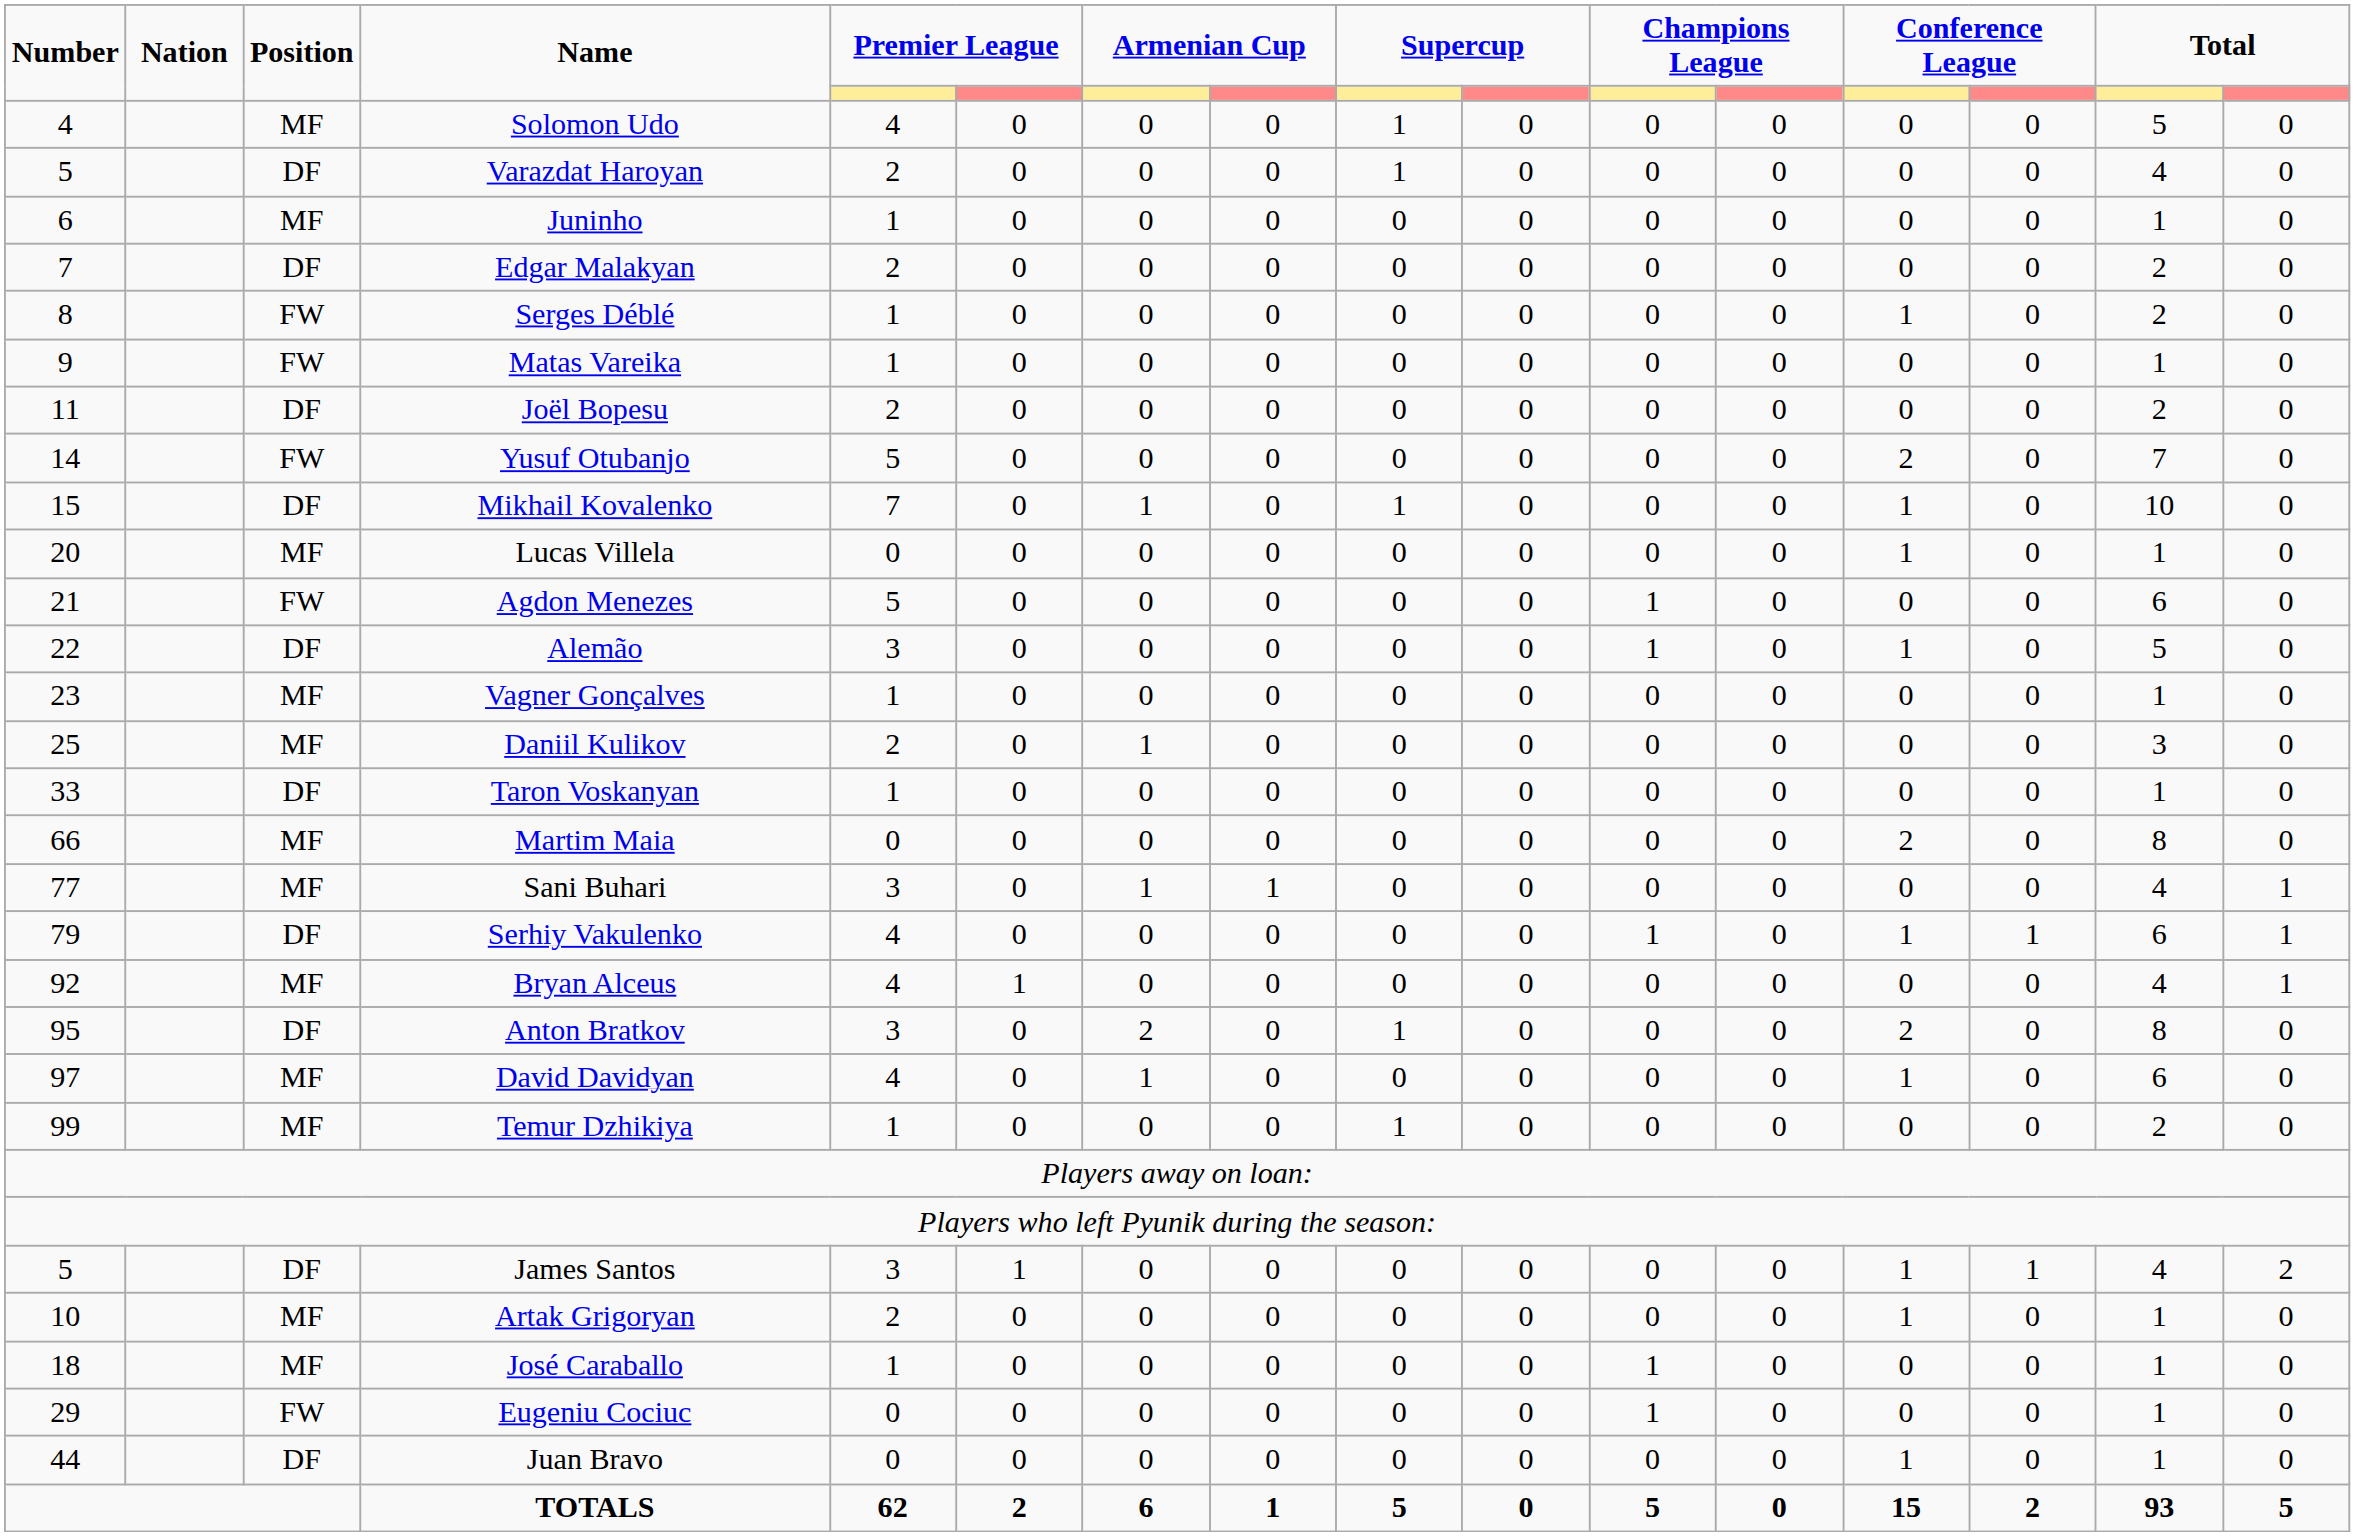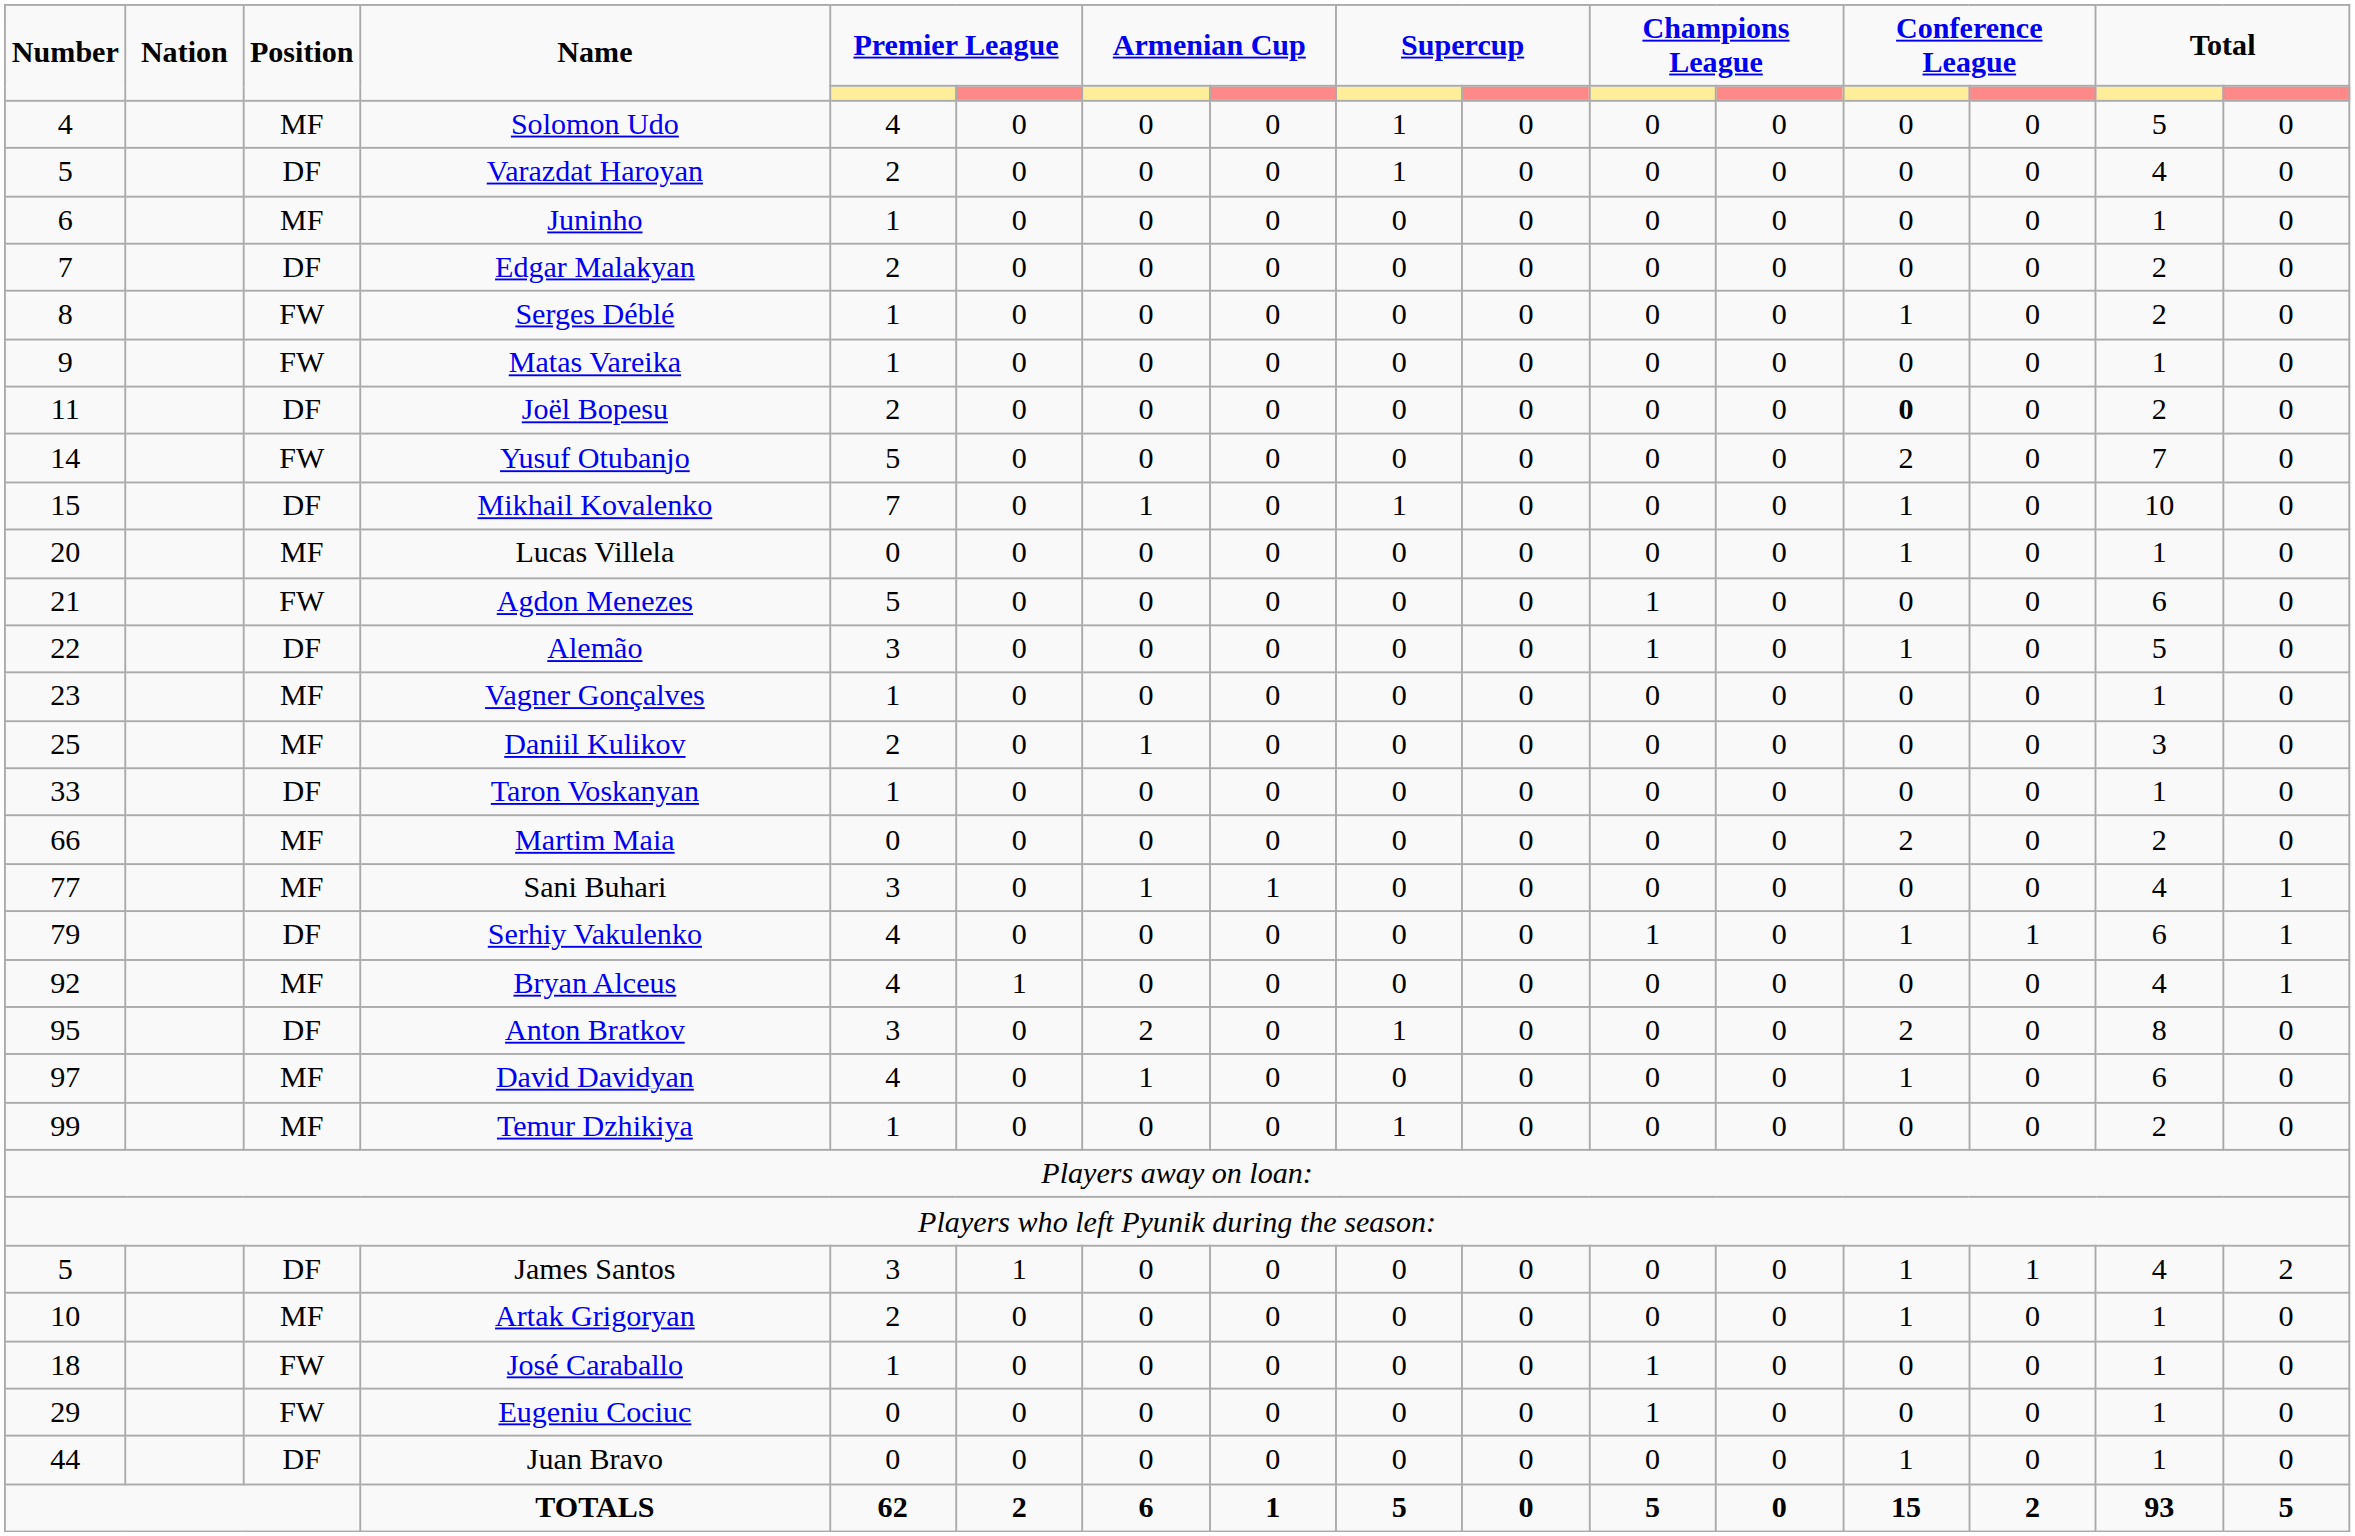 <table class="wikitable" style="text-align:center;">
 <tr>
 <td rowspan="2"  style="width:5%; text-align:center;"><strong>Number</strong></td>
 <td rowspan="2"  style="width:5%; text-align:center;"><strong>Nation</strong></td>
 <td rowspan="2"  style="width:5%; text-align:center;"><strong>Position</strong></td>
 <td rowspan="2"  style="width:20%; text-align:center;"><strong>Name</strong></td>
 <td colspan="2" style="text-align:center;"><strong><a href='#'>Premier League</a></strong></td>
 <td colspan="2" style="text-align:center;"><strong><a href='#'>Armenian Cup</a></strong></td>
 <td colspan="2" style="text-align:center;"><strong><a href='#'>Supercup</a></strong></td>
 <td colspan="2" style="text-align:center;"><strong><a href='#'>Champions League</a></strong></td>
 <td colspan="2" style="text-align:center;"><strong><a href='#'>Conference League</a></strong></td>
 <td colspan="2" style="text-align:center;"><strong>Total</strong></td>
 </tr>
 <tr>
 <th style="width:60px; background:#fe9;"></th>
 <th style="width:60px; background:#ff8888;"></th>
 <th style="width:60px; background:#fe9;"></th>
 <th style="width:60px; background:#ff8888;"></th>
 <th style="width:60px; background:#fe9;"></th>
 <th style="width:60px; background:#ff8888;"></th>
 <th style="width:60px; background:#fe9;"></th>
 <th style="width:60px; background:#ff8888;"></th>
 <th style="width:60px; background:#fe9;"></th>
 <th style="width:60px; background:#ff8888;"></th>
 <th style="width:60px; background:#fe9;"></th>
 <th style="width:60px; background:#ff8888;"></th>
 </tr>
 <tr>
 <td>4</td>
 <td></td>
 <td>MF</td>
 <td><a href='#'>Solomon Udo</a></td>
 <td>4</td>
 <td>0</td>
 <td>0</td>
 <td>0</td>
 <td>1</td>
 <td>0</td>
 <td>0</td>
 <td>0</td>
 <td>0</td>
 <td>0</td>
 <td>5</td>
 <td>0</td>
 </tr>
 <tr>
 <td>5</td>
 <td></td>
 <td>DF</td>
 <td><a href='#'>Varazdat Haroyan</a></td>
 <td>2</td>
 <td>0</td>
 <td>0</td>
 <td>0</td>
 <td>1</td>
 <td>0</td>
 <td>0</td>
 <td>0</td>
 <td>0</td>
 <td>0</td>
 <td>4</td>
 <td>0</td>
 </tr>
 <tr>
 <td>6</td>
 <td></td>
 <td>MF</td>
 <td><a href='#'>Juninho</a></td>
 <td>1</td>
 <td>0</td>
 <td>0</td>
 <td>0</td>
 <td>0</td>
 <td>0</td>
 <td>0</td>
 <td>0</td>
 <td>0</td>
 <td>0</td>
 <td>1</td>
 <td>0</td>
 </tr>
 <tr>
 <td>7</td>
 <td></td>
 <td>DF</td>
 <td><a href='#'>Edgar Malakyan</a></td>
 <td>2</td>
 <td>0</td>
 <td>0</td>
 <td>0</td>
 <td>0</td>
 <td>0</td>
 <td>0</td>
 <td>0</td>
 <td>0</td>
 <td>0</td>
 <td>2</td>
 <td>0</td>
 </tr>
 <tr>
 <td>8</td>
 <td></td>
 <td>FW</td>
 <td><a href='#'>Serges Déblé</a></td>
 <td>1</td>
 <td>0</td>
 <td>0</td>
 <td>0</td>
 <td>0</td>
 <td>0</td>
 <td>0</td>
 <td>0</td>
 <td>1</td>
 <td>0</td>
 <td>2</td>
 <td>0</td>
 </tr>
 <tr>
 <td>9</td>
 <td></td>
 <td>FW</td>
 <td><a href='#'>Matas Vareika</a></td>
 <td>1</td>
 <td>0</td>
 <td>0</td>
 <td>0</td>
 <td>0</td>
 <td>0</td>
 <td>0</td>
 <td>0</td>
 <td>0</td>
 <td>0</td>
 <td>1</td>
 <td>0</td>
 </tr>
 <tr>
 <td>11</td>
 <td></td>
 <td>DF</td>
 <td><a href='#'>Joël Bopesu</a></td>
 <td>2</td>
 <td>0</td>
 <td>0</td>
 <td>0</td>
 <td>0</td>
 <td>0</td>
 <td>0</td>
 <td>0</td>
-<td>0</td>
+<td><strong>0</strong></td>
 <td>0</td>
 <td>2</td>
 <td>0</td>
 </tr>
 <tr>
 <td>14</td>
 <td></td>
 <td>FW</td>
 <td><a href='#'>Yusuf Otubanjo</a></td>
 <td>5</td>
 <td>0</td>
 <td>0</td>
 <td>0</td>
 <td>0</td>
 <td>0</td>
 <td>0</td>
 <td>0</td>
 <td>2</td>
 <td>0</td>
 <td>7</td>
 <td>0</td>
 </tr>
 <tr>
 <td>15</td>
 <td></td>
 <td>DF</td>
 <td><a href='#'>Mikhail Kovalenko</a></td>
 <td>7</td>
 <td>0</td>
 <td>1</td>
 <td>0</td>
 <td>1</td>
 <td>0</td>
 <td>0</td>
 <td>0</td>
 <td>1</td>
 <td>0</td>
 <td>10</td>
 <td>0</td>
 </tr>
 <tr>
 <td>20</td>
 <td></td>
 <td>MF</td>
 <td>Lucas Villela</td>
 <td>0</td>
 <td>0</td>
 <td>0</td>
 <td>0</td>
 <td>0</td>
 <td>0</td>
 <td>0</td>
 <td>0</td>
 <td>1</td>
 <td>0</td>
 <td>1</td>
 <td>0</td>
 </tr>
 <tr>
 <td>21</td>
 <td></td>
 <td>FW</td>
 <td><a href='#'>Agdon Menezes</a></td>
 <td>5</td>
 <td>0</td>
 <td>0</td>
 <td>0</td>
 <td>0</td>
 <td>0</td>
 <td>1</td>
 <td>0</td>
 <td>0</td>
 <td>0</td>
 <td>6</td>
 <td>0</td>
 </tr>
 <tr>
 <td>22</td>
 <td></td>
 <td>DF</td>
 <td><a href='#'>Alemão</a></td>
 <td>3</td>
 <td>0</td>
 <td>0</td>
 <td>0</td>
 <td>0</td>
 <td>0</td>
 <td>1</td>
 <td>0</td>
 <td>1</td>
 <td>0</td>
 <td>5</td>
 <td>0</td>
 </tr>
 <tr>
 <td>23</td>
 <td></td>
 <td>MF</td>
 <td><a href='#'>Vagner Gonçalves</a></td>
 <td>1</td>
 <td>0</td>
 <td>0</td>
 <td>0</td>
 <td>0</td>
 <td>0</td>
 <td>0</td>
 <td>0</td>
 <td>0</td>
 <td>0</td>
 <td>1</td>
 <td>0</td>
 </tr>
 <tr>
 <td>25</td>
 <td></td>
 <td>MF</td>
 <td><a href='#'>Daniil Kulikov</a></td>
 <td>2</td>
 <td>0</td>
 <td>1</td>
 <td>0</td>
 <td>0</td>
 <td>0</td>
 <td>0</td>
 <td>0</td>
 <td>0</td>
 <td>0</td>
 <td>3</td>
 <td>0</td>
 </tr>
 <tr>
 <td>33</td>
 <td></td>
 <td>DF</td>
 <td><a href='#'>Taron Voskanyan</a></td>
 <td>1</td>
 <td>0</td>
 <td>0</td>
 <td>0</td>
 <td>0</td>
 <td>0</td>
 <td>0</td>
 <td>0</td>
 <td>0</td>
 <td>0</td>
 <td>1</td>
 <td>0</td>
 </tr>
 <tr>
 <td>66</td>
 <td></td>
 <td>MF</td>
 <td><a href='#'>Martim Maia</a></td>
 <td>0</td>
 <td>0</td>
 <td>0</td>
 <td>0</td>
 <td>0</td>
 <td>0</td>
 <td>0</td>
 <td>0</td>
 <td>2</td>
 <td>0</td>
-<td>8</td>
+<td>2</td>
 <td>0</td>
 </tr>
 <tr>
 <td>77</td>
 <td></td>
 <td>MF</td>
 <td>Sani Buhari</td>
 <td>3</td>
 <td>0</td>
 <td>1</td>
 <td>1</td>
 <td>0</td>
 <td>0</td>
 <td>0</td>
 <td>0</td>
 <td>0</td>
 <td>0</td>
 <td>4</td>
 <td>1</td>
 </tr>
 <tr>
 <td>79</td>
 <td></td>
 <td>DF</td>
 <td><a href='#'>Serhiy Vakulenko</a></td>
 <td>4</td>
 <td>0</td>
 <td>0</td>
 <td>0</td>
 <td>0</td>
 <td>0</td>
 <td>1</td>
 <td>0</td>
 <td>1</td>
 <td>1</td>
 <td>6</td>
 <td>1</td>
 </tr>
 <tr>
 <td>92</td>
 <td></td>
 <td>MF</td>
 <td><a href='#'>Bryan Alceus</a></td>
 <td>4</td>
 <td>1</td>
 <td>0</td>
 <td>0</td>
 <td>0</td>
 <td>0</td>
 <td>0</td>
 <td>0</td>
 <td>0</td>
 <td>0</td>
 <td>4</td>
 <td>1</td>
 </tr>
 <tr>
 <td>95</td>
 <td></td>
 <td>DF</td>
 <td><a href='#'>Anton Bratkov</a></td>
 <td>3</td>
 <td>0</td>
 <td>2</td>
 <td>0</td>
 <td>1</td>
 <td>0</td>
 <td>0</td>
 <td>0</td>
 <td>2</td>
 <td>0</td>
 <td>8</td>
 <td>0</td>
 </tr>
 <tr>
 <td>97</td>
 <td></td>
 <td>MF</td>
 <td><a href='#'>David Davidyan</a></td>
 <td>4</td>
 <td>0</td>
 <td>1</td>
 <td>0</td>
 <td>0</td>
 <td>0</td>
 <td>0</td>
 <td>0</td>
 <td>1</td>
 <td>0</td>
 <td>6</td>
 <td>0</td>
 </tr>
 <tr>
 <td>99</td>
 <td></td>
 <td>MF</td>
 <td><a href='#'>Temur Dzhikiya</a></td>
 <td>1</td>
 <td>0</td>
 <td>0</td>
 <td>0</td>
 <td>1</td>
 <td>0</td>
 <td>0</td>
 <td>0</td>
 <td>0</td>
 <td>0</td>
 <td>2</td>
 <td>0</td>
 </tr>
 <tr>
 <td colspan="16"><em>Players away on loan:</em></td>
 </tr>
 <tr>
 <td colspan="16"><em>Players who left Pyunik during the season:</em></td>
 </tr>
 <tr>
 <td>5</td>
 <td></td>
 <td>DF</td>
 <td>James Santos</td>
 <td>3</td>
 <td>1</td>
 <td>0</td>
 <td>0</td>
 <td>0</td>
 <td>0</td>
 <td>0</td>
 <td>0</td>
 <td>1</td>
 <td>1</td>
 <td>4</td>
 <td>2</td>
 </tr>
 <tr>
 <td>10</td>
 <td></td>
 <td>MF</td>
 <td><a href='#'>Artak Grigoryan</a></td>
 <td>2</td>
 <td>0</td>
 <td>0</td>
 <td>0</td>
 <td>0</td>
 <td>0</td>
 <td>0</td>
 <td>0</td>
 <td>1</td>
 <td>0</td>
 <td>1</td>
 <td>0</td>
 </tr>
 <tr>
 <td>18</td>
 <td></td>
-<td>MF</td>
+<td>FW</td>
 <td><a href='#'>José Caraballo</a></td>
 <td>1</td>
 <td>0</td>
 <td>0</td>
 <td>0</td>
 <td>0</td>
 <td>0</td>
 <td>1</td>
 <td>0</td>
 <td>0</td>
 <td>0</td>
 <td>1</td>
 <td>0</td>
 </tr>
 <tr>
 <td>29</td>
 <td></td>
 <td>FW</td>
 <td><a href='#'>Eugeniu Cociuc</a></td>
 <td>0</td>
 <td>0</td>
 <td>0</td>
 <td>0</td>
 <td>0</td>
 <td>0</td>
 <td>1</td>
 <td>0</td>
 <td>0</td>
 <td>0</td>
 <td>1</td>
 <td>0</td>
 </tr>
 <tr>
 <td>44</td>
 <td></td>
 <td>DF</td>
 <td>Juan Bravo</td>
 <td>0</td>
 <td>0</td>
 <td>0</td>
 <td>0</td>
 <td>0</td>
 <td>0</td>
 <td>0</td>
 <td>0</td>
 <td>1</td>
 <td>0</td>
 <td>1</td>
 <td>0</td>
 </tr>
 <tr>
 <td colspan="3"></td>
 <td><strong>TOTALS</strong></td>
 <td><strong>62</strong></td>
 <td><strong>2</strong></td>
 <td><strong>6</strong></td>
 <td><strong>1</strong></td>
 <td><strong>5</strong></td>
 <td><strong>0</strong></td>
 <td><strong>5</strong></td>
 <td><strong>0</strong></td>
 <td><strong>15</strong></td>
 <td><strong>2</strong></td>
 <td><strong>93</strong></td>
 <td><strong>5</strong></td>
 </tr>
 </table>
